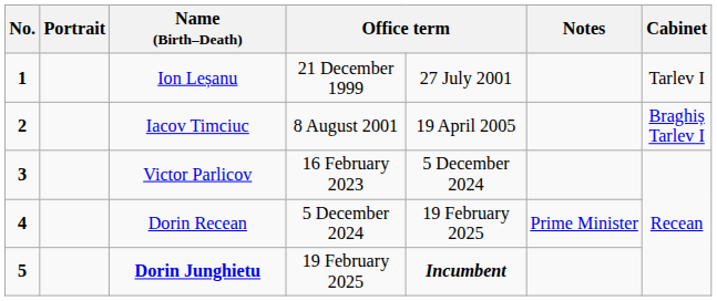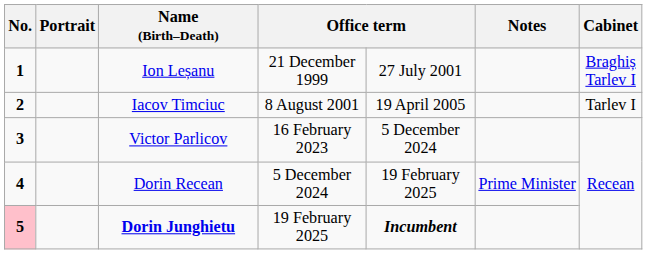 <table class="wikitable" style="text-align:center;">
 <tr>
 <th>No.</th>
 <th scope="col">Portrait</th>
 <th scope="col">Name<br><small>(Birth–Death)</small></th>
 <th colspan="2" scope="col">Office term</th>
 <th>Notes</th>
 <th>Cabinet</th>
 </tr>
 <tr>
 <td><strong>1</strong></td>
 <td></td>
 <td width="150" style="text-align: center;"><a href='#'>Ion Leșanu</a><br></td>
 <td width="100" style="text-align: center;">21 December 1999</td>
 <td width="100" style="text-align: center;">27 July 2001</td>
 <td></td>
-<td>Tarlev I</td>
+<td><a href='#'>Braghiș</a><br><a href='#'>Tarlev I</a></td>
 </tr>
 <tr>
 <td><strong>2</strong></td>
 <td></td>
 <td width="150" style="text-align: center;"><a href='#'>Iacov Timciuc</a><br></td>
 <td width="100" style="text-align: center;">8 August 2001</td>
 <td width="100" style="text-align: center;">19 April 2005</td>
 <td></td>
-<td><a href='#'>Braghiș</a><br><a href='#'>Tarlev I</a></td>
+<td>Tarlev I</td>
 </tr>
 <tr>
 <td><strong>3</strong></td>
 <td></td>
 <td width="150" style="text-align: center;"><a href='#'>Victor Parlicov</a><br></td>
 <td width="100" style="text-align: center;">16 February 2023</td>
 <td width="100" style="text-align: center;">5 December 2024</td>
 <td></td>
 <td rowspan="3"><a href='#'>Recean</a></td>
 </tr>
 <tr>
 <td><strong>4</strong></td>
 <td></td>
 <td><a href='#'>Dorin Recean</a><br></td>
 <td>5 December 2024</td>
 <td>19 February 2025</td>
 <td><a href='#'>Prime Minister</a></td>
 </tr>
 <tr>
-<td><strong>5</strong></td>
+<td style="background: pink;"><strong>5</strong></td>
 <td></td>
 <td><a href='#'><strong>Dorin Junghietu</strong></a></td>
 <td>19 February 2025</td>
 <td><strong><em>Incumbent</em></strong></td>
 <td></td>
 </tr>
 </table>
